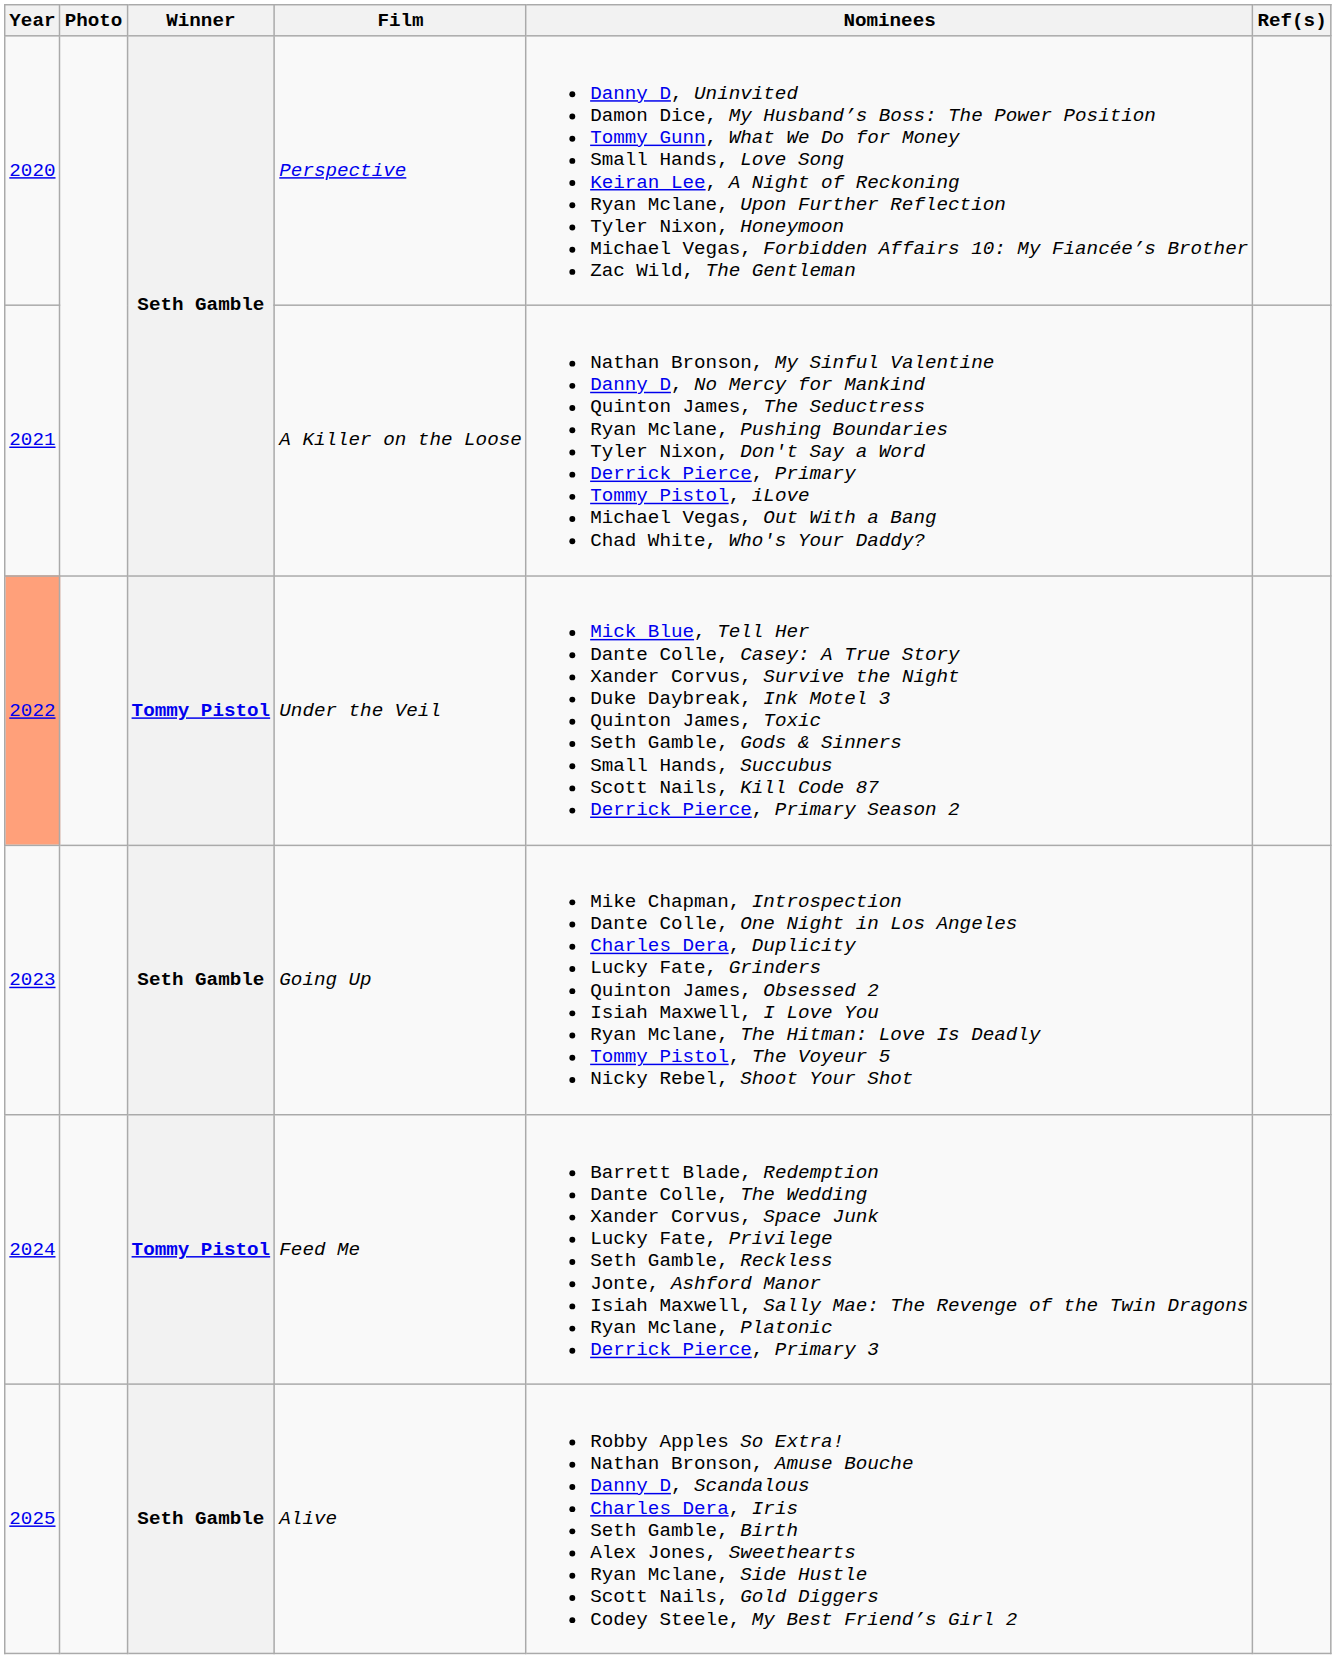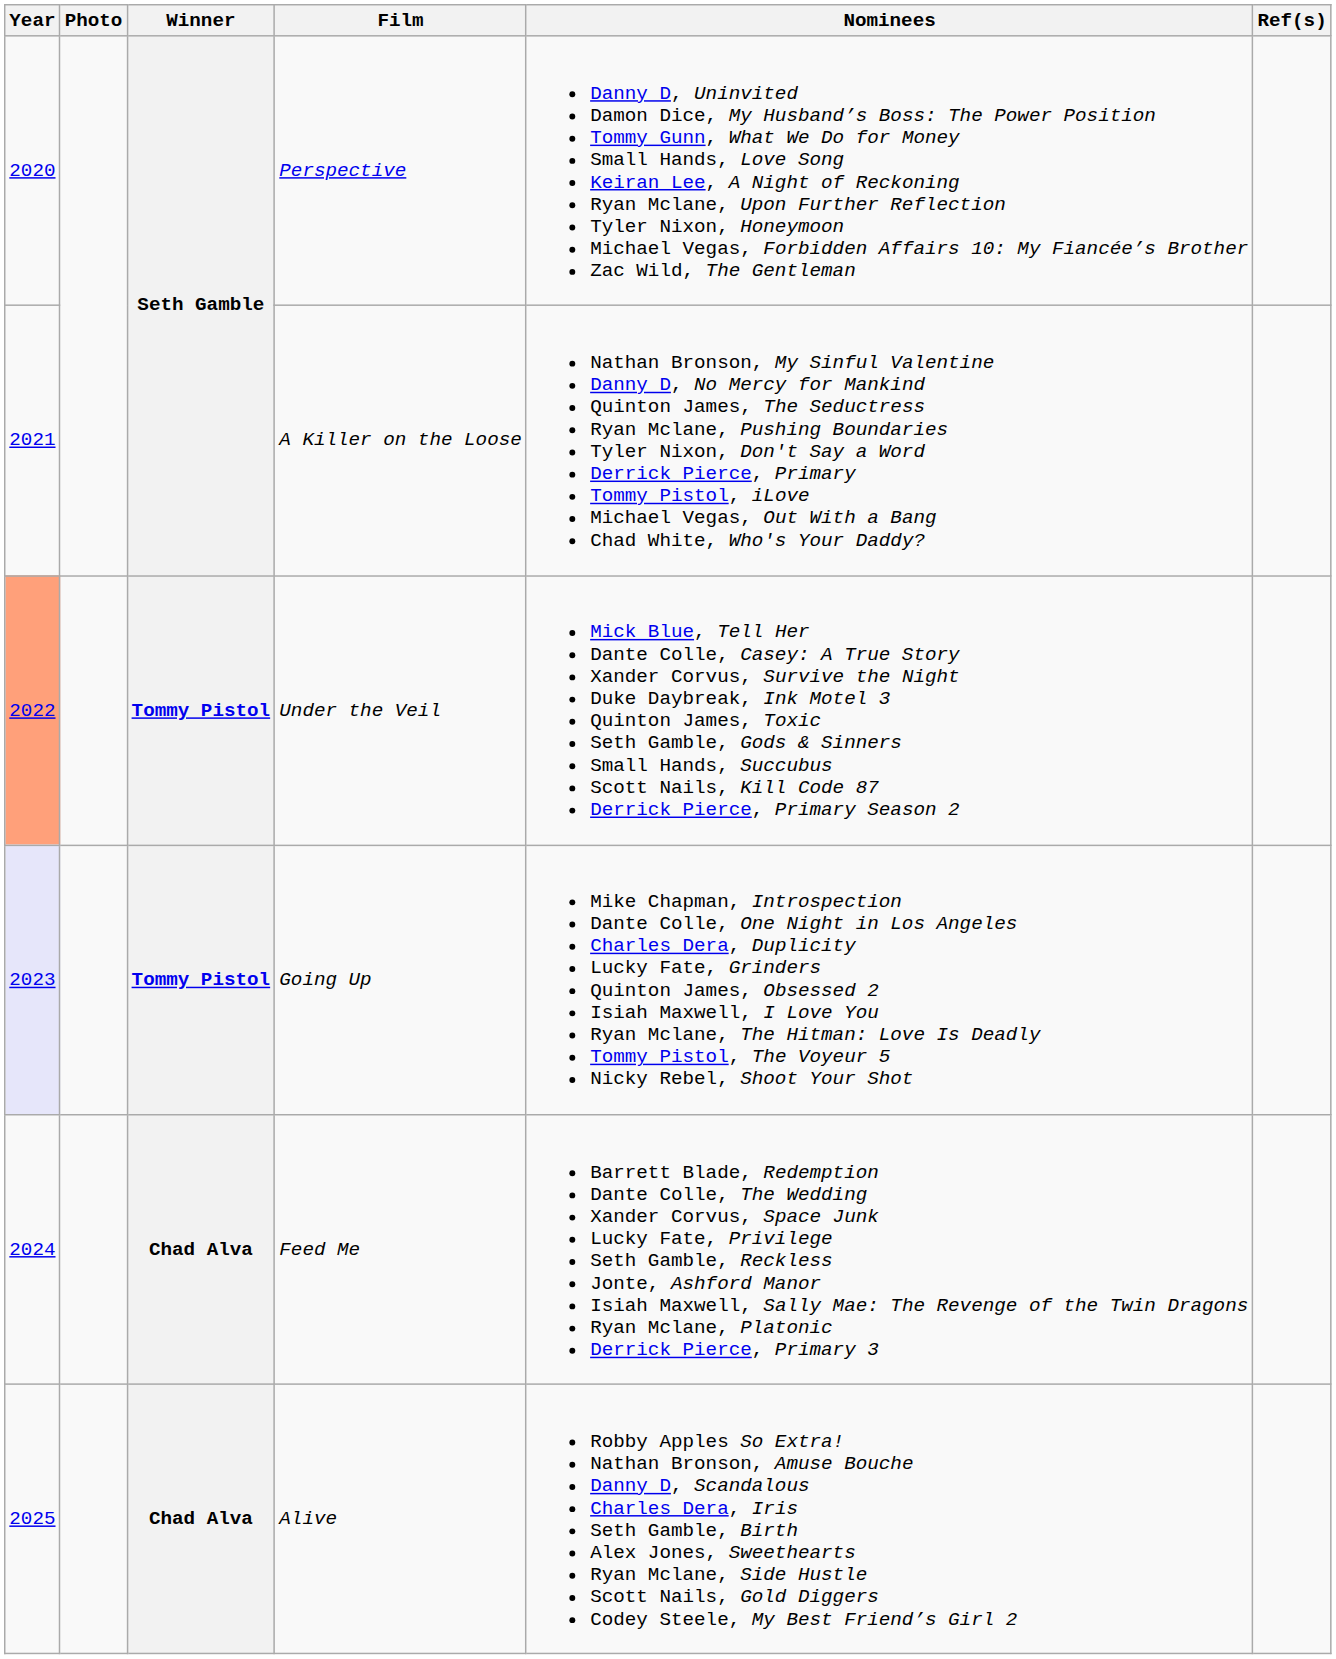 <table class="wikitable sortable">
 <tr>
 <th>Year</th>
 <th>Photo</th>
 <th>Winner</th>
 <th>Film</th>
 <th>Nominees</th>
 <th>Ref(s)</th>
 </tr>
 <tr>
 <td><a href='#'>2020</a></td>
 <td rowspan="2"></td>
 <th rowspan="2">Seth Gamble</th>
 <td><em><a href='#'>Perspective</a></em></td>
 <td valign="top"><br><ul><li><a href='#'>Danny D</a>, <em>Uninvited</em></li><li>Damon Dice, <em>My Husband’s Boss: The Power Position</em></li><li><a href='#'>Tommy Gunn</a>, <em>What We Do for Money</em></li><li>Small Hands, <em>Love Song</em></li><li><a href='#'>Keiran Lee</a>, <em>A Night of Reckoning</em></li><li>Ryan Mclane, <em>Upon Further Reflection</em></li><li>Tyler Nixon, <em>Honeymoon</em></li><li>Michael Vegas, <em>Forbidden Affairs 10: My Fiancée’s Brother</em></li><li>Zac Wild, <em>The Gentleman</em></li></ul></td>
 <td></td>
 </tr>
 <tr>
 <td><a href='#'>2021</a></td>
 <td><em>A Killer on the Loose</em></td>
 <td valign="top"><br><ul><li>Nathan Bronson, <em>My Sinful Valentine</em></li><li><a href='#'>Danny D</a>, <em>No Mercy for Mankind</em></li><li>Quinton James, <em>The Seductress</em></li><li>Ryan Mclane, <em>Pushing Boundaries</em></li><li>Tyler Nixon, <em>Don't Say a Word</em></li><li><a href='#'>Derrick Pierce</a>, <em>Primary</em></li><li><a href='#'>Tommy Pistol</a>, <em>iLove</em></li><li>Michael Vegas, <em>Out With a Bang</em></li><li>Chad White, <em>Who's Your Daddy?</em></li></ul></td>
 <td></td>
 </tr>
 <tr>
 <td style="background: lightsalmon;"><a href='#'>2022</a></td>
 <td></td>
 <th><a href='#'>Tommy Pistol</a></th>
 <td><em>Under the Veil</em></td>
 <td valign="top"><br><ul><li><a href='#'>Mick Blue</a>, <em>Tell Her</em></li><li>Dante Colle, <em>Casey: A True Story</em></li><li>Xander Corvus, <em>Survive the Night</em></li><li>Duke Daybreak, <em>Ink Motel 3</em></li><li>Quinton James, <em>Toxic</em></li><li>Seth Gamble, <em>Gods & Sinners</em></li><li>Small Hands, <em>Succubus</em></li><li>Scott Nails, <em>Kill Code 87</em></li><li><a href='#'>Derrick Pierce</a>, <em>Primary Season 2</em></li></ul></td>
 <td></td>
 </tr>
 <tr>
-<td><a href='#'>2023</a></td>
+<td style="background: lavender;"><a href='#'>2023</a></td>
 <td></td>
-<th>Seth Gamble</th>
+<th><a href='#'>Tommy Pistol</a></th>
 <td><em>Going Up</em></td>
 <td valign="top"><br><ul><li>Mike Chapman, <em>Introspection</em></li><li>Dante Colle, <em>One Night in Los Angeles</em></li><li><a href='#'>Charles Dera</a>, <em>Duplicity</em></li><li>Lucky Fate, <em>Grinders</em></li><li>Quinton James, <em>Obsessed 2</em></li><li>Isiah Maxwell, <em>I Love You</em></li><li>Ryan Mclane, <em>The Hitman: Love Is Deadly</em></li><li><a href='#'>Tommy Pistol</a>, <em>The Voyeur 5</em></li><li>Nicky Rebel, <em>Shoot Your Shot</em></li></ul></td>
 <td></td>
 </tr>
 <tr>
 <td><a href='#'>2024</a></td>
 <td></td>
-<th><a href='#'>Tommy Pistol</a></th>
+<th>Chad Alva</th>
 <td><em>Feed Me</em></td>
 <td valign="top"><br><ul><li>Barrett Blade, <em>Redemption</em></li><li>Dante Colle, <em>The Wedding</em></li><li>Xander Corvus, <em>Space Junk</em></li><li>Lucky Fate, <em>Privilege</em></li><li>Seth Gamble, <em>Reckless</em></li><li>Jonte, <em>Ashford Manor</em></li><li>Isiah Maxwell, <em>Sally Mae: The Revenge of the Twin Dragons</em></li><li>Ryan Mclane, <em>Platonic</em></li><li><a href='#'>Derrick Pierce</a>, <em>Primary 3</em></li></ul></td>
 <td></td>
 </tr>
 <tr>
 <td><a href='#'>2025</a></td>
 <td></td>
-<th>Seth Gamble</th>
+<th>Chad Alva</th>
 <td><em>Alive</em></td>
 <td valign="top"><br><ul><li>Robby Apples <em>So Extra!</em></li><li>Nathan Bronson, <em>Amuse Bouche</em></li><li><a href='#'>Danny D</a>, <em>Scandalous</em></li><li><a href='#'>Charles Dera</a>, <em>Iris</em></li><li>Seth Gamble, <em>Birth</em></li><li>Alex Jones, <em>Sweethearts</em></li><li>Ryan Mclane, <em>Side Hustle</em></li><li>Scott Nails, <em>Gold Diggers</em></li><li>Codey Steele, <em>My Best Friend’s Girl 2</em></li></ul></td>
 <td></td>
 </tr>
 </table>
